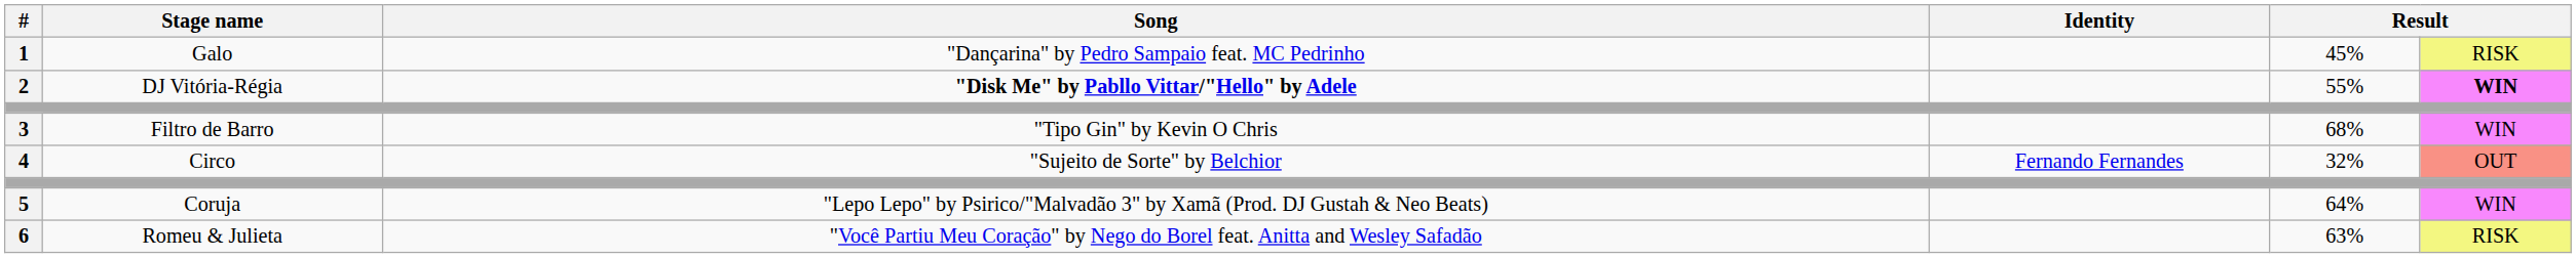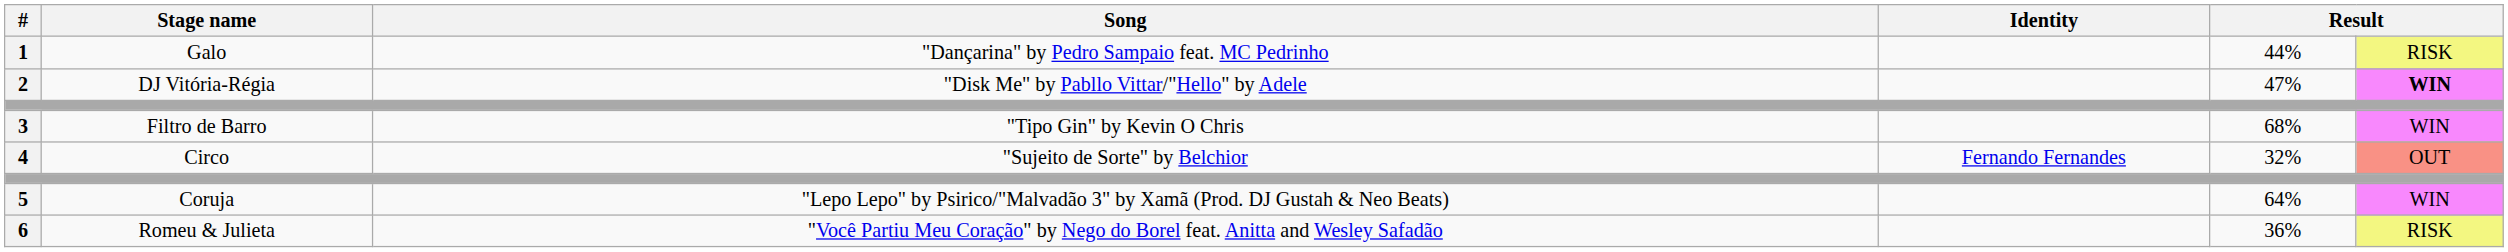 <table class="wikitable plainrowheaders" style="text-align:center; width:100%;">
 <tr>
 <th width="01%">#</th>
 <th width="09%">Stage name</th>
 <th width="41%">Song</th>
 <th width="09%">Identity</th>
 <th width="08%" colspan=2>Result</th>
 </tr>
 <tr>
 <th>1</th>
 <td>Galo</td>
 <td>"Dançarina" by <a href='#'>Pedro Sampaio</a> feat. <a href='#'>MC Pedrinho</a></td>
 <td></td>
-<td width="4%">45%</td>
+<td width="4%">44%</td>
 <td width="4%" bgcolor="#F3F781">RISK</td>
 </tr>
 <tr>
 <th>2</th>
 <td>DJ Vitória-Régia</td>
-<td><strong>"Disk Me" by <a href='#'>Pabllo Vittar</a>/"<a href='#'>Hello</a>" by <a href='#'>Adele</a></strong></td>
+<td>"Disk Me" by <a href='#'>Pabllo Vittar</a>/"<a href='#'>Hello</a>" by <a href='#'>Adele</a></td>
 <td></td>
-<td>55%</td>
+<td>47%</td>
 <td bgcolor="#F888FD"><strong>WIN</strong></td>
 </tr>
 <tr>
 <td colspan="6" bgcolor="#A9A9A9"></td>
 </tr>
 <tr>
 <th>3</th>
 <td>Filtro de Barro</td>
 <td>"Tipo Gin" by Kevin O Chris</td>
 <td></td>
 <td>68%</td>
 <td bgcolor="#F888FD">WIN</td>
 </tr>
 <tr>
 <th>4</th>
 <td>Circo</td>
 <td>"Sujeito de Sorte" by <a href='#'>Belchior</a></td>
 <td><a href='#'>Fernando Fernandes</a></td>
 <td>32%</td>
 <td bgcolor="#F99185">OUT</td>
 </tr>
 <tr>
 <td colspan="6" bgcolor="#A9A9A9"></td>
 </tr>
 <tr>
 <th>5</th>
 <td>Coruja</td>
 <td>"Lepo Lepo" by Psirico/"Malvadão 3" by Xamã (Prod. DJ Gustah & Neo Beats)</td>
 <td></td>
 <td>64%</td>
 <td bgcolor="#F888FD">WIN</td>
 </tr>
 <tr>
 <th>6</th>
 <td>Romeu & Julieta</td>
 <td>"<a href='#'>Você Partiu Meu Coração</a>" by <a href='#'>Nego do Borel</a> feat. <a href='#'>Anitta</a> and <a href='#'>Wesley Safadão</a></td>
 <td></td>
-<td>63%</td>
+<td>36%</td>
 <td bgcolor="#F3F781">RISK</td>
 </tr>
 </table>
